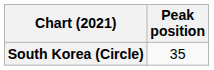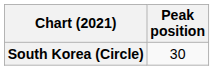 <table class="wikitable plainrowheaders" style="text-align:center">
 <tr>
 <th scope="col">Chart (2021)</th>
 <th scope="col">Peak<br>position</th>
 </tr>
 <tr>
 <th scope="row">South Korea (Circle)</th>
-<td>35</td>
+<td>30</td>
 </tr>
 </table>
